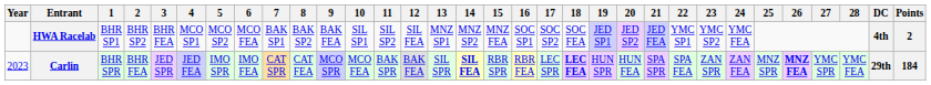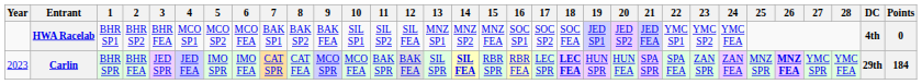 <table class="wikitable" style="text-align:center; font-size:85%">
 <tr>
 <th>Year</th>
 <th>Entrant</th>
 <th>1</th>
 <th>2</th>
 <th>3</th>
 <th>4</th>
 <th>5</th>
 <th>6</th>
 <th>7</th>
 <th>8</th>
 <th>9</th>
 <th>10</th>
 <th>11</th>
 <th>12</th>
 <th>13</th>
 <th>14</th>
 <th>15</th>
 <th>16</th>
 <th>17</th>
 <th>18</th>
 <th>19</th>
 <th>20</th>
 <th>21</th>
 <th>22</th>
 <th>23</th>
 <th>24</th>
 <th>25</th>
 <th>26</th>
 <th>27</th>
 <th>28</th>
 <th>DC</th>
 <th>Points</th>
 </tr>
 <tr>
 <td></td>
 <th nowrap><a href='#'>HWA Racelab</a></th>
 <td><a href='#'>BHR<br>SP1</a></td>
 <td><a href='#'>BHR<br>SP2</a></td>
 <td><a href='#'>BHR<br>FEA</a></td>
 <td><a href='#'>MCO<br>SP1</a></td>
 <td><a href='#'>MCO<br>SP2</a></td>
 <td><a href='#'>MCO<br>FEA</a></td>
 <td><a href='#'>BAK<br>SP1</a></td>
 <td><a href='#'>BAK<br>SP2</a></td>
 <td><a href='#'>BAK<br>FEA</a></td>
 <td><a href='#'>SIL<br>SP1</a></td>
 <td><a href='#'>SIL<br>SP2</a></td>
 <td><a href='#'>SIL<br>FEA</a></td>
 <td><a href='#'>MNZ<br>SP1</a></td>
 <td><a href='#'>MNZ<br>SP2</a></td>
 <td><a href='#'>MNZ<br>FEA</a></td>
 <td><a href='#'>SOC<br>SP1</a></td>
 <td><a href='#'>SOC<br>SP2</a></td>
 <td><a href='#'>SOC<br>FEA</a></td>
 <td style="background:#CFCFFF;"><a href='#'>JED<br>SP1</a><br></td>
 <td style="background:#EFCFFF;"><a href='#'>JED<br>SP2</a><br></td>
 <td style="background:#CFCFFF;"><a href='#'>JED<br>FEA</a><br></td>
 <td><a href='#'>YMC<br>SP1</a></td>
 <td><a href='#'>YMC<br>SP2</a></td>
 <td><a href='#'>YMC<br>FEA</a></td>
 <td colspan=4></td>
 <th>4th</th>
-<th>2</th>
+<th>0</th>
 </tr>
 <tr>
 <td><a href='#'>2023</a></td>
 <th><a href='#'>Carlin</a></th>
 <td style="background:#DFFFDF;"><a href='#'>BHR<br>SPR</a><br></td>
 <td style="background:#DFFFDF;"><a href='#'>BHR<br>FEA</a><br></td>
 <td style="background:#EFCFFF;"><a href='#'>JED<br>SPR</a><br></td>
 <td style="background:#CFCFFF;"><a href='#'>JED<br>FEA</a><br></td>
 <td style="background:#DFFFDF;"><a href='#'>IMO<br>SPR</a><br></td>
 <td style="background:#DFFFDF;"><a href='#'>IMO<br>FEA</a><br></td>
 <td style="background:#ffdf9f;"><a href='#'>CAT<br>SPR</a><br></td>
 <td style="background:#DFFFDF;"><a href='#'>CAT<br>FEA</a><br></td>
 <td style="background:#CFCFFF;"><a href='#'>MCO<br>SPR</a><br></td>
 <td style="background:#DFFFDF;"><a href='#'>MCO<br>FEA</a><br></td>
 <td style="background:#DFFFDF;"><a href='#'>BAK<br>SPR</a><br></td>
 <td style="background:#DFDFDF;"><a href='#'>BAK<br>FEA</a><br></td>
 <td style="background:#DFFFDF;"><a href='#'>SIL<br>SPR</a><br></td>
 <td style="background:#FFFFBF;"><strong><a href='#'>SIL<br>FEA</a></strong><br></td>
 <td style="background:#DFFFDF;"><a href='#'>RBR<br>SPR</a><br></td>
 <td style="background:#FFFFBF;"><a href='#'>RBR<br>FEA</a><br></td>
 <td style="background:#DFFFDF;"><a href='#'>LEC<br>SPR</a><br></td>
 <td style="background:#EFCFFF;"><strong><a href='#'>LEC<br>FEA</a></strong><br></td>
 <td style="background:#EFCFFF;"><a href='#'>HUN<br>SPR</a><br></td>
 <td style="background:#DFFFDF;"><a href='#'>HUN<br>FEA</a><br></td>
 <td style="background:#EFCFFF;"><a href='#'>SPA<br>SPR</a><br></td>
 <td style="background:#DFFFDF;"><a href='#'>SPA<br>FEA</a><br></td>
 <td style="background:#DFFFDF;"><a href='#'>ZAN<br>SPR</a><br></td>
 <td style="background:#EFCFFF;"><a href='#'>ZAN<br>FEA</a><br></td>
 <td style="background:#DFFFDF;"><a href='#'>MNZ<br>SPR</a><br></td>
 <td style="background:#EFCFFF;"><strong><a href='#'>MNZ<br>FEA</a><br></strong></td>
 <td style="background:#DFFFDF;"><a href='#'>YMC<br>SPR</a><br></td>
 <td style="background:#DFFFDF;"><a href='#'>YMC<br>FEA</a><br></td>
 <th>29th</th>
 <th>184</th>
 </tr>
 </table>
